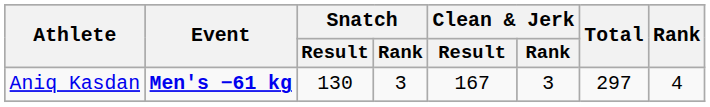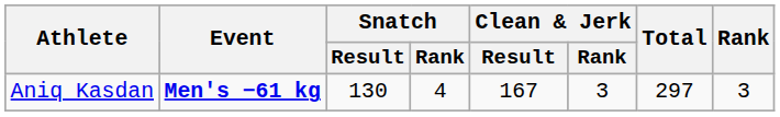 <table class="wikitable" style="font-size:90%">
 <tr>
 <th rowspan="2">Athlete</th>
 <th rowspan="2">Event</th>
 <th colspan="2">Snatch</th>
 <th colspan="2">Clean & Jerk</th>
 <th rowspan="2">Total</th>
 <th rowspan="2">Rank</th>
 </tr>
 <tr style="font-size:95%">
 <th>Result</th>
 <th>Rank</th>
 <th>Result</th>
 <th>Rank</th>
 </tr>
 <tr align=center>
 <td align=left><a href='#'>Aniq Kasdan</a></td>
 <td align=left><strong><a href='#'>Men's −61 kg</a></strong></td>
 <td>130</td>
-<td>3</td>
+<td>4</td>
 <td>167</td>
 <td>3</td>
 <td>297</td>
-<td>4</td>
+<td>3</td>
 </tr>
 </table>
